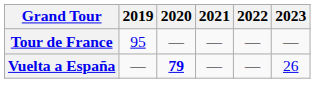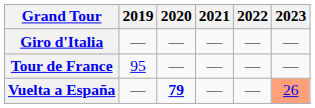 <table class="wikitable plainrowheaders">
 <tr>
 <th scope="col"><a href='#'>Grand Tour</a></th>
 <th scope="col">2019</th>
 <th scope="col">2020</th>
 <th scope="col">2021</th>
 <th scope="col">2022</th>
 <th scope="col">2023</th>
+</tr>
+<tr style="text-align:center;">
+<th scope="row"> <a href='#'>Giro d'Italia</a></th>
+<td>—</td>
+<td>—</td>
+<td>—</td>
+<td>—</td>
+<td>—</td>
 </tr>
 <tr style="text-align:center;">
 <th scope="row"> <a href='#'>Tour de France</a></th>
 <td><a href='#'>95</a></td>
 <td>—</td>
 <td>—</td>
 <td>—</td>
 <td>—</td>
 </tr>
 <tr style="text-align:center;">
 <th scope="row"> <a href='#'>Vuelta a España</a></th>
 <td>—</td>
 <td><strong><a href='#'>79</a></strong></td>
 <td>—</td>
 <td>—</td>
-<td><a href='#'>26</a></td>
+<td style="background: lightsalmon;"><a href='#'>26</a></td>
 </tr>
 </table>
